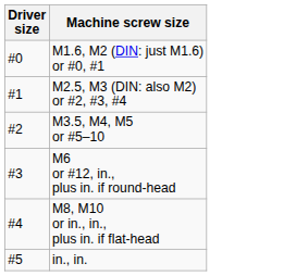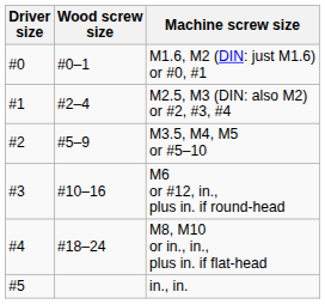 <table class="wikitable floatright" style="text-align:left">
 <tr style="text-align:left">
 <th>Driver<br>size</th>
+<th>Wood screw<br>size</th>
 <th>Machine screw size</th>
 </tr>
 <tr>
 <td>#0</td>
+<td>#0–1</td>
 <td>M1.6, M2 (<a href='#'>DIN</a>: just M1.6) <br> or #0, #1</td>
 </tr>
 <tr>
 <td>#1</td>
+<td>#2–4</td>
 <td>M2.5, M3 (DIN: also M2) <br> or #2, #3, #4</td>
 </tr>
 <tr>
 <td>#2</td>
+<td>#5–9</td>
 <td>M3.5, M4, M5 <br> or #5–10</td>
 </tr>
 <tr>
 <td>#3</td>
+<td>#10–16</td>
 <td>M6 <br> or #12, in.,<br> plus in. if round-head</td>
 </tr>
 <tr>
 <td>#4</td>
+<td>#18–24</td>
 <td>M8, M10 <br> or in., in., <br> plus in. if flat-head</td>
 </tr>
 <tr>
 <td>#5</td>
+<td></td>
 <td>in., in.</td>
 </tr>
 </table>
